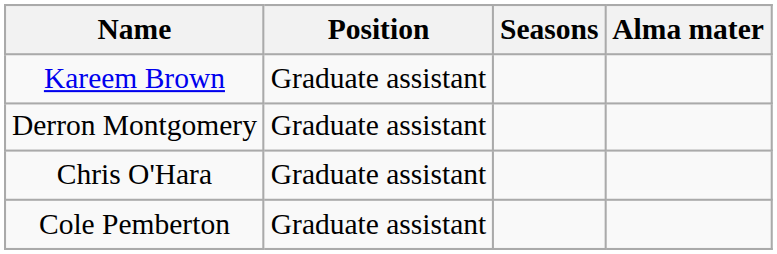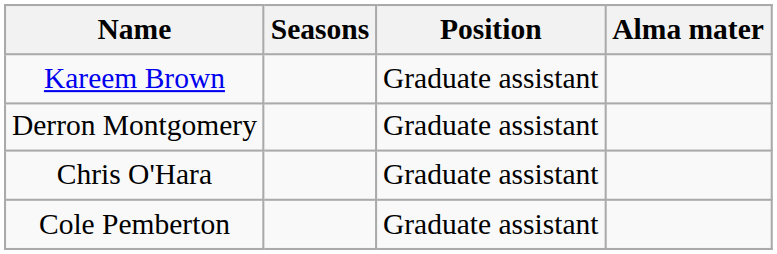 <table class="wikitable" border="1" style="font-size:90%;">
 <tr>
 <th>Name</th>
+<th>Seasons</th>
 <th>Position</th>
-<th>Seasons</th>
 <th>Alma mater</th>
 </tr>
 <tr style="text-align:center;">
 <td><a href='#'>Kareem Brown</a></td>
+<td></td>
 <td>Graduate assistant</td>
-<td></td>
 <td></td>
 </tr>
 <tr style="text-align:center;">
 <td>Derron Montgomery</td>
+<td></td>
 <td>Graduate assistant</td>
-<td></td>
 <td></td>
 </tr>
 <tr style="text-align:center;">
 <td>Chris O'Hara</td>
+<td></td>
 <td>Graduate assistant</td>
-<td></td>
 <td></td>
 </tr>
 <tr style="text-align:center;">
 <td>Cole Pemberton</td>
+<td></td>
 <td>Graduate assistant</td>
-<td></td>
 <td></td>
 </tr>
 </table>
